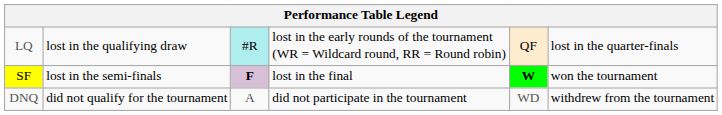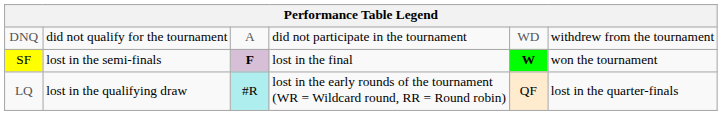 <table class="wikitable" style="font-size:78%;">
 <tr style="background:#efefef;">
 <th colspan="6">Performance Table Legend</th>
 </tr>
 <tr>
-<td align="center" style="color:#555555;" width="30">LQ</td>
-<td>lost in the qualifying draw</td>
-<td align="center" style="background:#afeeee;">#R</td>
-<td>lost in the early rounds of the tournament<br>(WR = Wildcard round, RR = Round robin)</td>
-<td align="center" style="background:#ffebcd;">QF</td>
-<td>lost in the quarter-finals</td>
+<td align="center" style="color:#555555;" width="30">DNQ</td>
+<td>did not qualify for the tournament</td>
+<td align="center" style="color:#555555;" width="30">A</td>
+<td>did not participate in the tournament</td>
+<td align="center" style="color:#555555;" width="30">WD</td>
+<td>withdrew from the tournament</td>
 </tr>
 <tr>
 <td align="center" style="background:yellow;">SF</td>
 <td>lost in the semi-finals</td>
 <td align="center" style="background:#D8BFD8;"><strong>F</strong></td>
 <td>lost in the final</td>
 <td align="center" style="background:#00ff00;"><strong>W</strong></td>
 <td>won the tournament</td>
 </tr>
 <tr>
-<td align="center" style="color:#555555;" width="30">DNQ</td>
-<td>did not qualify for the tournament</td>
-<td align="center" style="color:#555555;" width="30">A</td>
-<td>did not participate in the tournament</td>
-<td align="center" style="color:#555555;" width="30">WD</td>
-<td>withdrew from the tournament</td>
+<td align="center" style="color:#555555;" width="30">LQ</td>
+<td>lost in the qualifying draw</td>
+<td align="center" style="background:#afeeee;">#R</td>
+<td>lost in the early rounds of the tournament<br>(WR = Wildcard round, RR = Round robin)</td>
+<td align="center" style="background:#ffebcd;">QF</td>
+<td>lost in the quarter-finals</td>
 </tr>
 </table>
